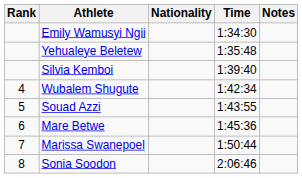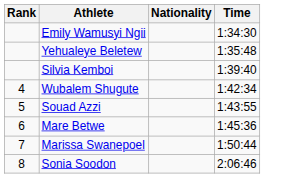 <table class="wikitable sortable" style="text-align:center">
 <tr>
 <th>Rank</th>
 <th>Athlete</th>
 <th>Nationality</th>
 <th>Time</th>
-<th>Notes</th>
 </tr>
 <tr>
 <td></td>
 <td align="left"><a href='#'>Emily Wamusyi Ngii</a></td>
 <td align=left></td>
 <td>1:34:30</td>
-<td></td>
 </tr>
 <tr>
 <td></td>
 <td align="left"><a href='#'>Yehualeye Beletew</a></td>
 <td align=left></td>
 <td>1:35:48</td>
-<td></td>
 </tr>
 <tr>
 <td></td>
 <td align="left"><a href='#'>Silvia Kemboi</a></td>
 <td align=left></td>
 <td>1:39:40</td>
-<td></td>
 </tr>
 <tr>
 <td>4</td>
 <td align="left"><a href='#'>Wubalem Shugute</a></td>
 <td align=left></td>
 <td>1:42:34</td>
-<td></td>
 </tr>
 <tr>
 <td>5</td>
 <td align="left"><a href='#'>Souad Azzi</a></td>
 <td align=left></td>
 <td>1:43:55</td>
-<td></td>
 </tr>
 <tr>
 <td>6</td>
 <td align="left"><a href='#'>Mare Betwe</a></td>
 <td align=left></td>
 <td>1:45:36</td>
-<td></td>
 </tr>
 <tr>
 <td>7</td>
 <td align="left"><a href='#'>Marissa Swanepoel</a></td>
 <td align=left></td>
 <td>1:50:44</td>
-<td></td>
 </tr>
 <tr>
 <td>8</td>
 <td align="left"><a href='#'>Sonia Soodon</a></td>
 <td align=left></td>
 <td>2:06:46</td>
-<td></td>
 </tr>
 </table>
